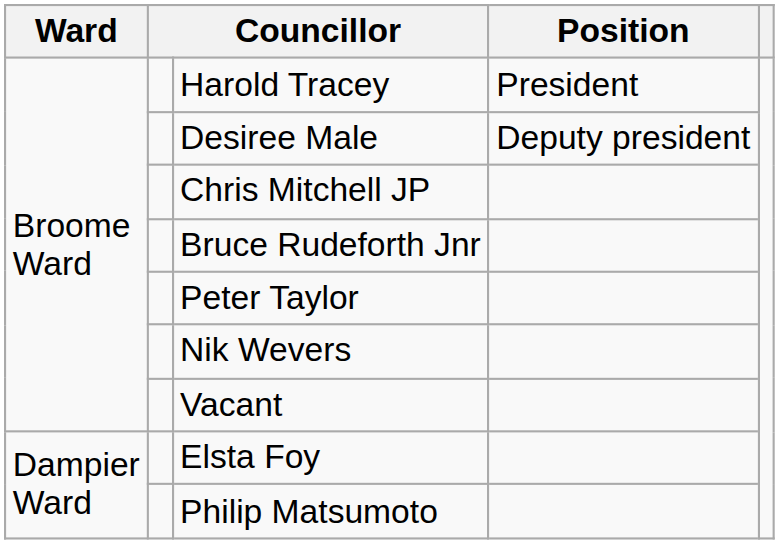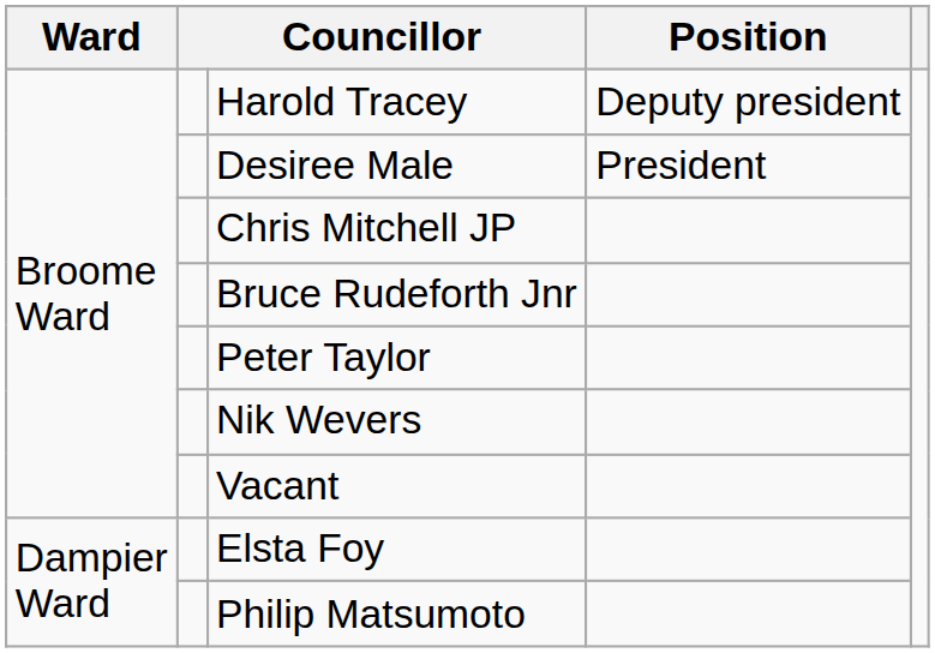 <table class="wikitable">
 <tr>
 <th>Ward</th>
 <th colspan="2">Councillor</th>
 <th>Position</th>
 <th></th>
 </tr>
 <tr>
 <td rowspan="7">Broome<br>Ward</td>
 <td> </td>
 <td>Harold Tracey</td>
-<td>President</td>
+<td>Deputy president</td>
 <td rowspan="9"></td>
 </tr>
 <tr>
 <td> </td>
 <td>Desiree Male</td>
-<td>Deputy president</td>
+<td>President</td>
 </tr>
 <tr>
 <td> </td>
 <td>Chris Mitchell JP</td>
 <td></td>
 </tr>
 <tr>
 <td> </td>
 <td>Bruce Rudeforth Jnr</td>
 <td></td>
 </tr>
 <tr>
 <td> </td>
 <td>Peter Taylor</td>
 <td></td>
 </tr>
 <tr>
 <td> </td>
 <td>Nik Wevers</td>
 <td></td>
 </tr>
 <tr>
 <td> </td>
 <td>Vacant</td>
 <td></td>
 </tr>
 <tr>
 <td rowspan="2">Dampier<br>Ward</td>
 <td> </td>
 <td>Elsta Foy</td>
 <td></td>
 </tr>
 <tr>
 <td> </td>
 <td>Philip Matsumoto</td>
 <td></td>
 </tr>
 </table>
